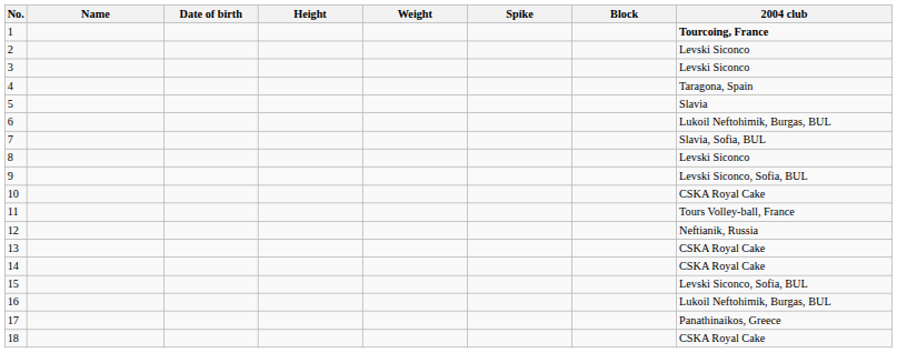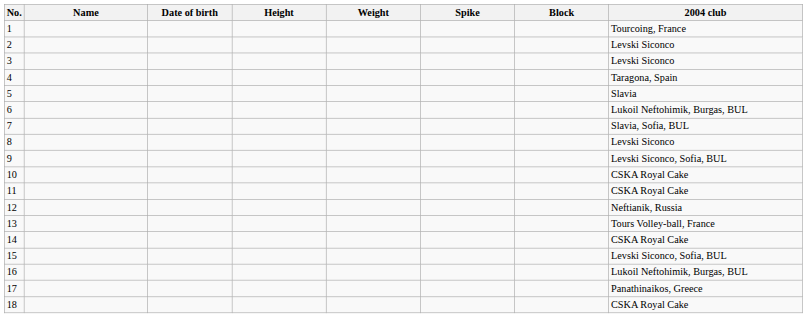 <table class="wikitable sortable" style=font-size:100%; text-align:center;>
 <tr>
 <th>No.</th>
 <th style=width:12em>Name</th>
 <th style=width:8em>Date of birth</th>
 <th style=width:9em>Height</th>
 <th style=width:9em>Weight</th>
 <th style=width:9em>Spike</th>
 <th style=width:9em>Block</th>
 <th style=width:19em>2004 club</th>
 </tr>
 <tr>
 <td>1</td>
 <td align=left></td>
 <td align=right></td>
 <td></td>
 <td></td>
 <td></td>
 <td></td>
-<td align=left><strong>Tourcoing, France</strong></td>
+<td align=left>Tourcoing, France</td>
 </tr>
 <tr>
 <td>2</td>
 <td align=left></td>
 <td align=right></td>
 <td></td>
 <td></td>
 <td></td>
 <td></td>
 <td align=left>Levski Siconco</td>
 </tr>
 <tr>
 <td>3</td>
 <td align=left></td>
 <td align=right></td>
 <td></td>
 <td></td>
 <td></td>
 <td></td>
 <td align=left>Levski Siconco</td>
 </tr>
 <tr>
 <td>4</td>
 <td align=left></td>
 <td align=right></td>
 <td></td>
 <td></td>
 <td></td>
 <td></td>
 <td align=left>Taragona, Spain</td>
 </tr>
 <tr>
 <td>5</td>
 <td align=left></td>
 <td align=right></td>
 <td></td>
 <td></td>
 <td></td>
 <td></td>
 <td align=left>Slavia</td>
 </tr>
 <tr>
 <td>6</td>
 <td align=left></td>
 <td align=right></td>
 <td></td>
 <td></td>
 <td></td>
 <td></td>
 <td align=left>Lukoil Neftohimik, Burgas, BUL</td>
 </tr>
 <tr>
 <td>7</td>
 <td align=left></td>
 <td align=right></td>
 <td></td>
 <td></td>
 <td></td>
 <td></td>
 <td align=left>Slavia, Sofia, BUL</td>
 </tr>
 <tr>
 <td>8</td>
 <td align=left></td>
 <td align=right></td>
 <td></td>
 <td></td>
 <td></td>
 <td></td>
 <td align=left>Levski Siconco</td>
 </tr>
 <tr>
 <td>9</td>
 <td align=left></td>
 <td align=right></td>
 <td></td>
 <td></td>
 <td></td>
 <td></td>
 <td align=left>Levski Siconco, Sofia, BUL</td>
 </tr>
 <tr>
 <td>10</td>
 <td align=left></td>
 <td align=right></td>
 <td></td>
 <td></td>
 <td></td>
 <td></td>
 <td align=left>CSKA Royal Cake</td>
 </tr>
 <tr>
 <td>11</td>
 <td align=left></td>
 <td align=right></td>
 <td></td>
 <td></td>
 <td></td>
 <td></td>
-<td align=left>Tours Volley-ball, France</td>
+<td align=left>CSKA Royal Cake</td>
 </tr>
 <tr>
 <td>12</td>
 <td align=left></td>
 <td align=right></td>
 <td></td>
 <td></td>
 <td></td>
 <td></td>
 <td align=left>Neftianik, Russia</td>
 </tr>
 <tr>
 <td>13</td>
 <td align=left></td>
 <td align=right></td>
 <td></td>
 <td></td>
 <td></td>
 <td></td>
-<td align=left>CSKA Royal Cake</td>
+<td align=left>Tours Volley-ball, France</td>
 </tr>
 <tr>
 <td>14</td>
 <td align=left></td>
 <td align=right></td>
 <td></td>
 <td></td>
 <td></td>
 <td></td>
 <td align=left>CSKA Royal Cake</td>
 </tr>
 <tr>
 <td>15</td>
 <td align=left></td>
 <td align=right></td>
 <td></td>
 <td></td>
 <td></td>
 <td></td>
 <td align=left>Levski Siconco, Sofia, BUL</td>
 </tr>
 <tr>
 <td>16</td>
 <td align=left></td>
 <td align=right></td>
 <td></td>
 <td></td>
 <td></td>
 <td></td>
 <td align=left>Lukoil Neftohimik, Burgas, BUL</td>
 </tr>
 <tr>
 <td>17</td>
 <td align=left></td>
 <td align=right></td>
 <td></td>
 <td></td>
 <td></td>
 <td></td>
 <td align=left>Panathinaikos, Greece</td>
 </tr>
 <tr>
 <td>18</td>
 <td align=left></td>
 <td align=right></td>
 <td></td>
 <td></td>
 <td></td>
 <td></td>
 <td align=left>CSKA Royal Cake</td>
 </tr>
 </table>
